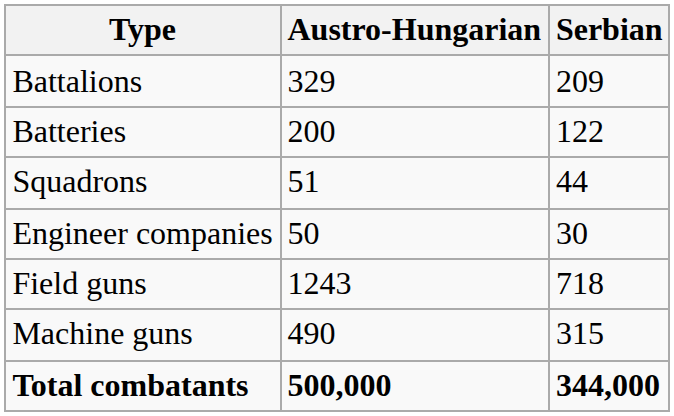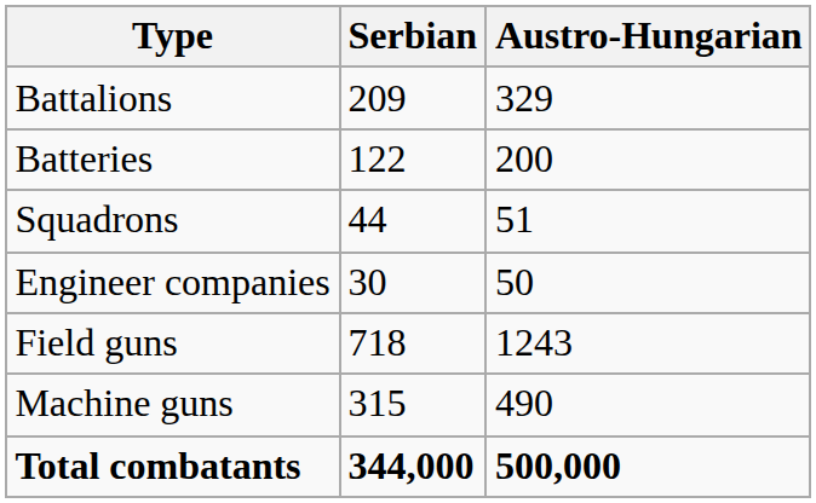 <table class="wikitable">
 <tr>
 <th>Type</th>
+<th>Serbian</th>
 <th>Austro-Hungarian</th>
-<th>Serbian</th>
 </tr>
 <tr>
 <td>Battalions</td>
+<td>209</td>
 <td>329</td>
-<td>209</td>
 </tr>
 <tr>
 <td>Batteries</td>
+<td>122</td>
 <td>200</td>
-<td>122</td>
 </tr>
 <tr>
 <td>Squadrons</td>
+<td>44</td>
 <td>51</td>
-<td>44</td>
 </tr>
 <tr>
 <td>Engineer companies</td>
+<td>30</td>
 <td>50</td>
-<td>30</td>
 </tr>
 <tr>
 <td>Field guns</td>
+<td>718</td>
 <td>1243</td>
-<td>718</td>
 </tr>
 <tr>
 <td>Machine guns</td>
+<td>315</td>
 <td>490</td>
-<td>315</td>
 </tr>
 <tr>
 <td><strong>Total combatants</strong></td>
+<td><strong>344,000</strong></td>
 <td><strong>500,000</strong></td>
-<td><strong>344,000</strong></td>
 </tr>
 </table>
